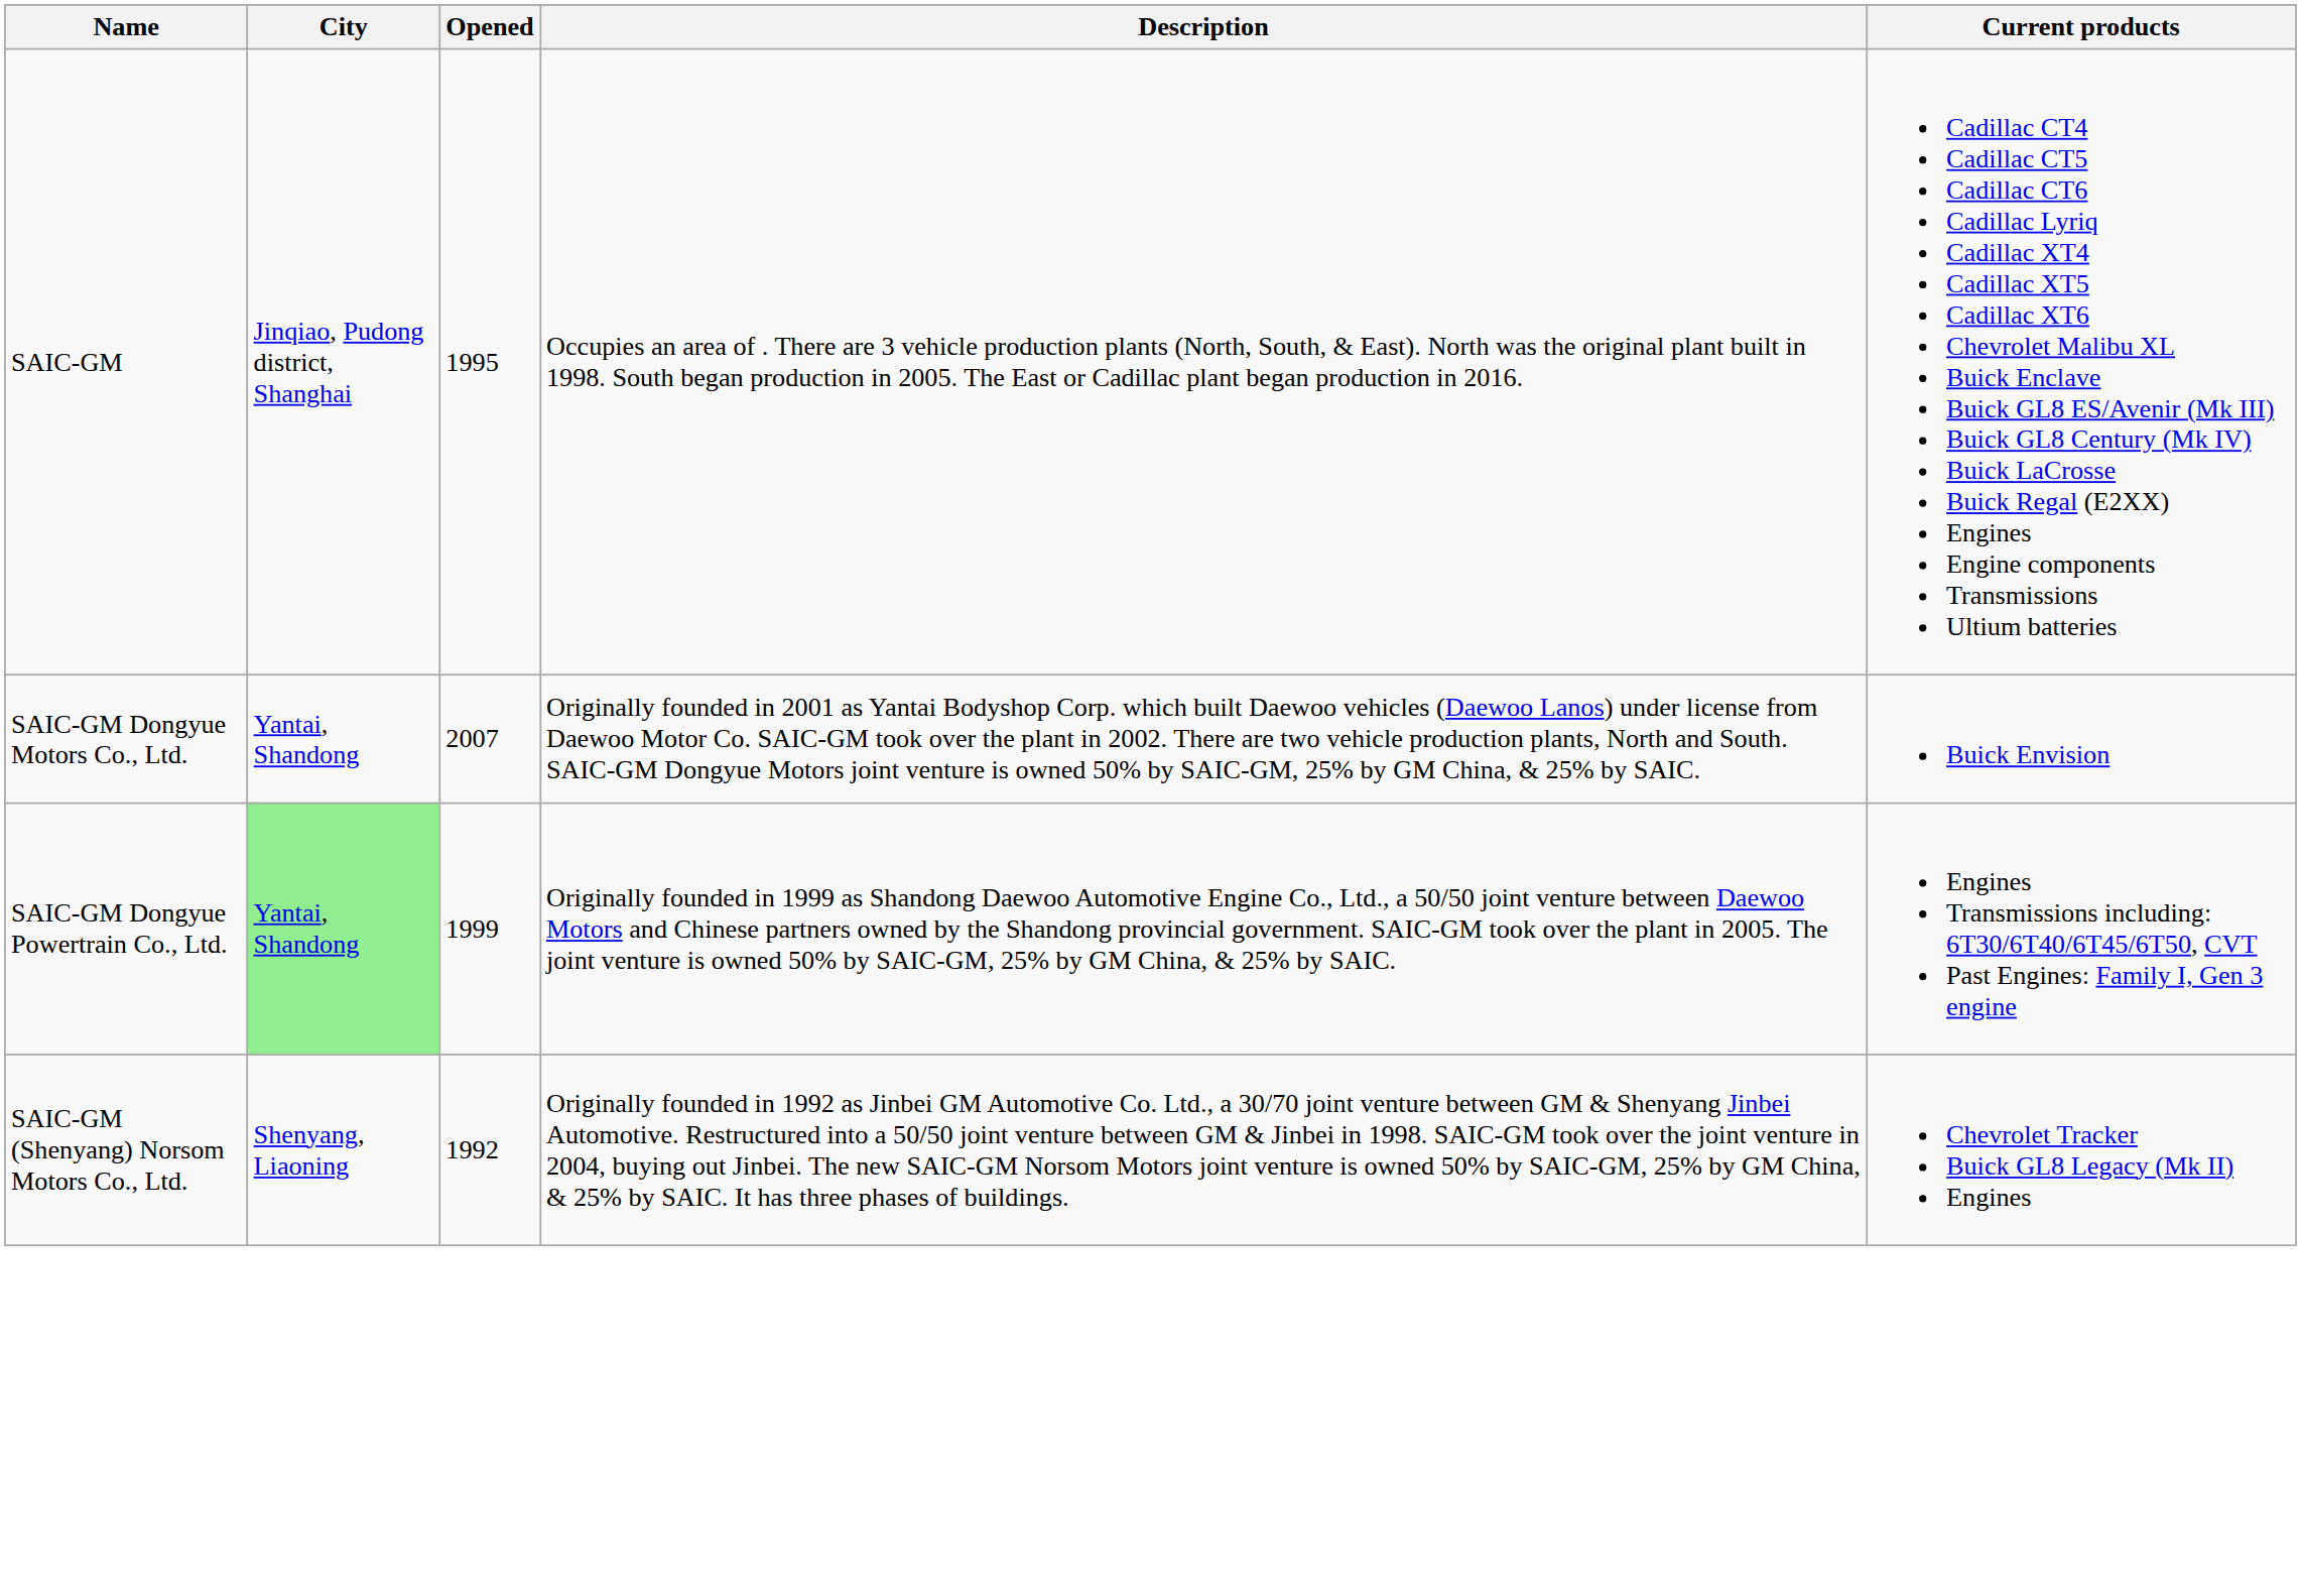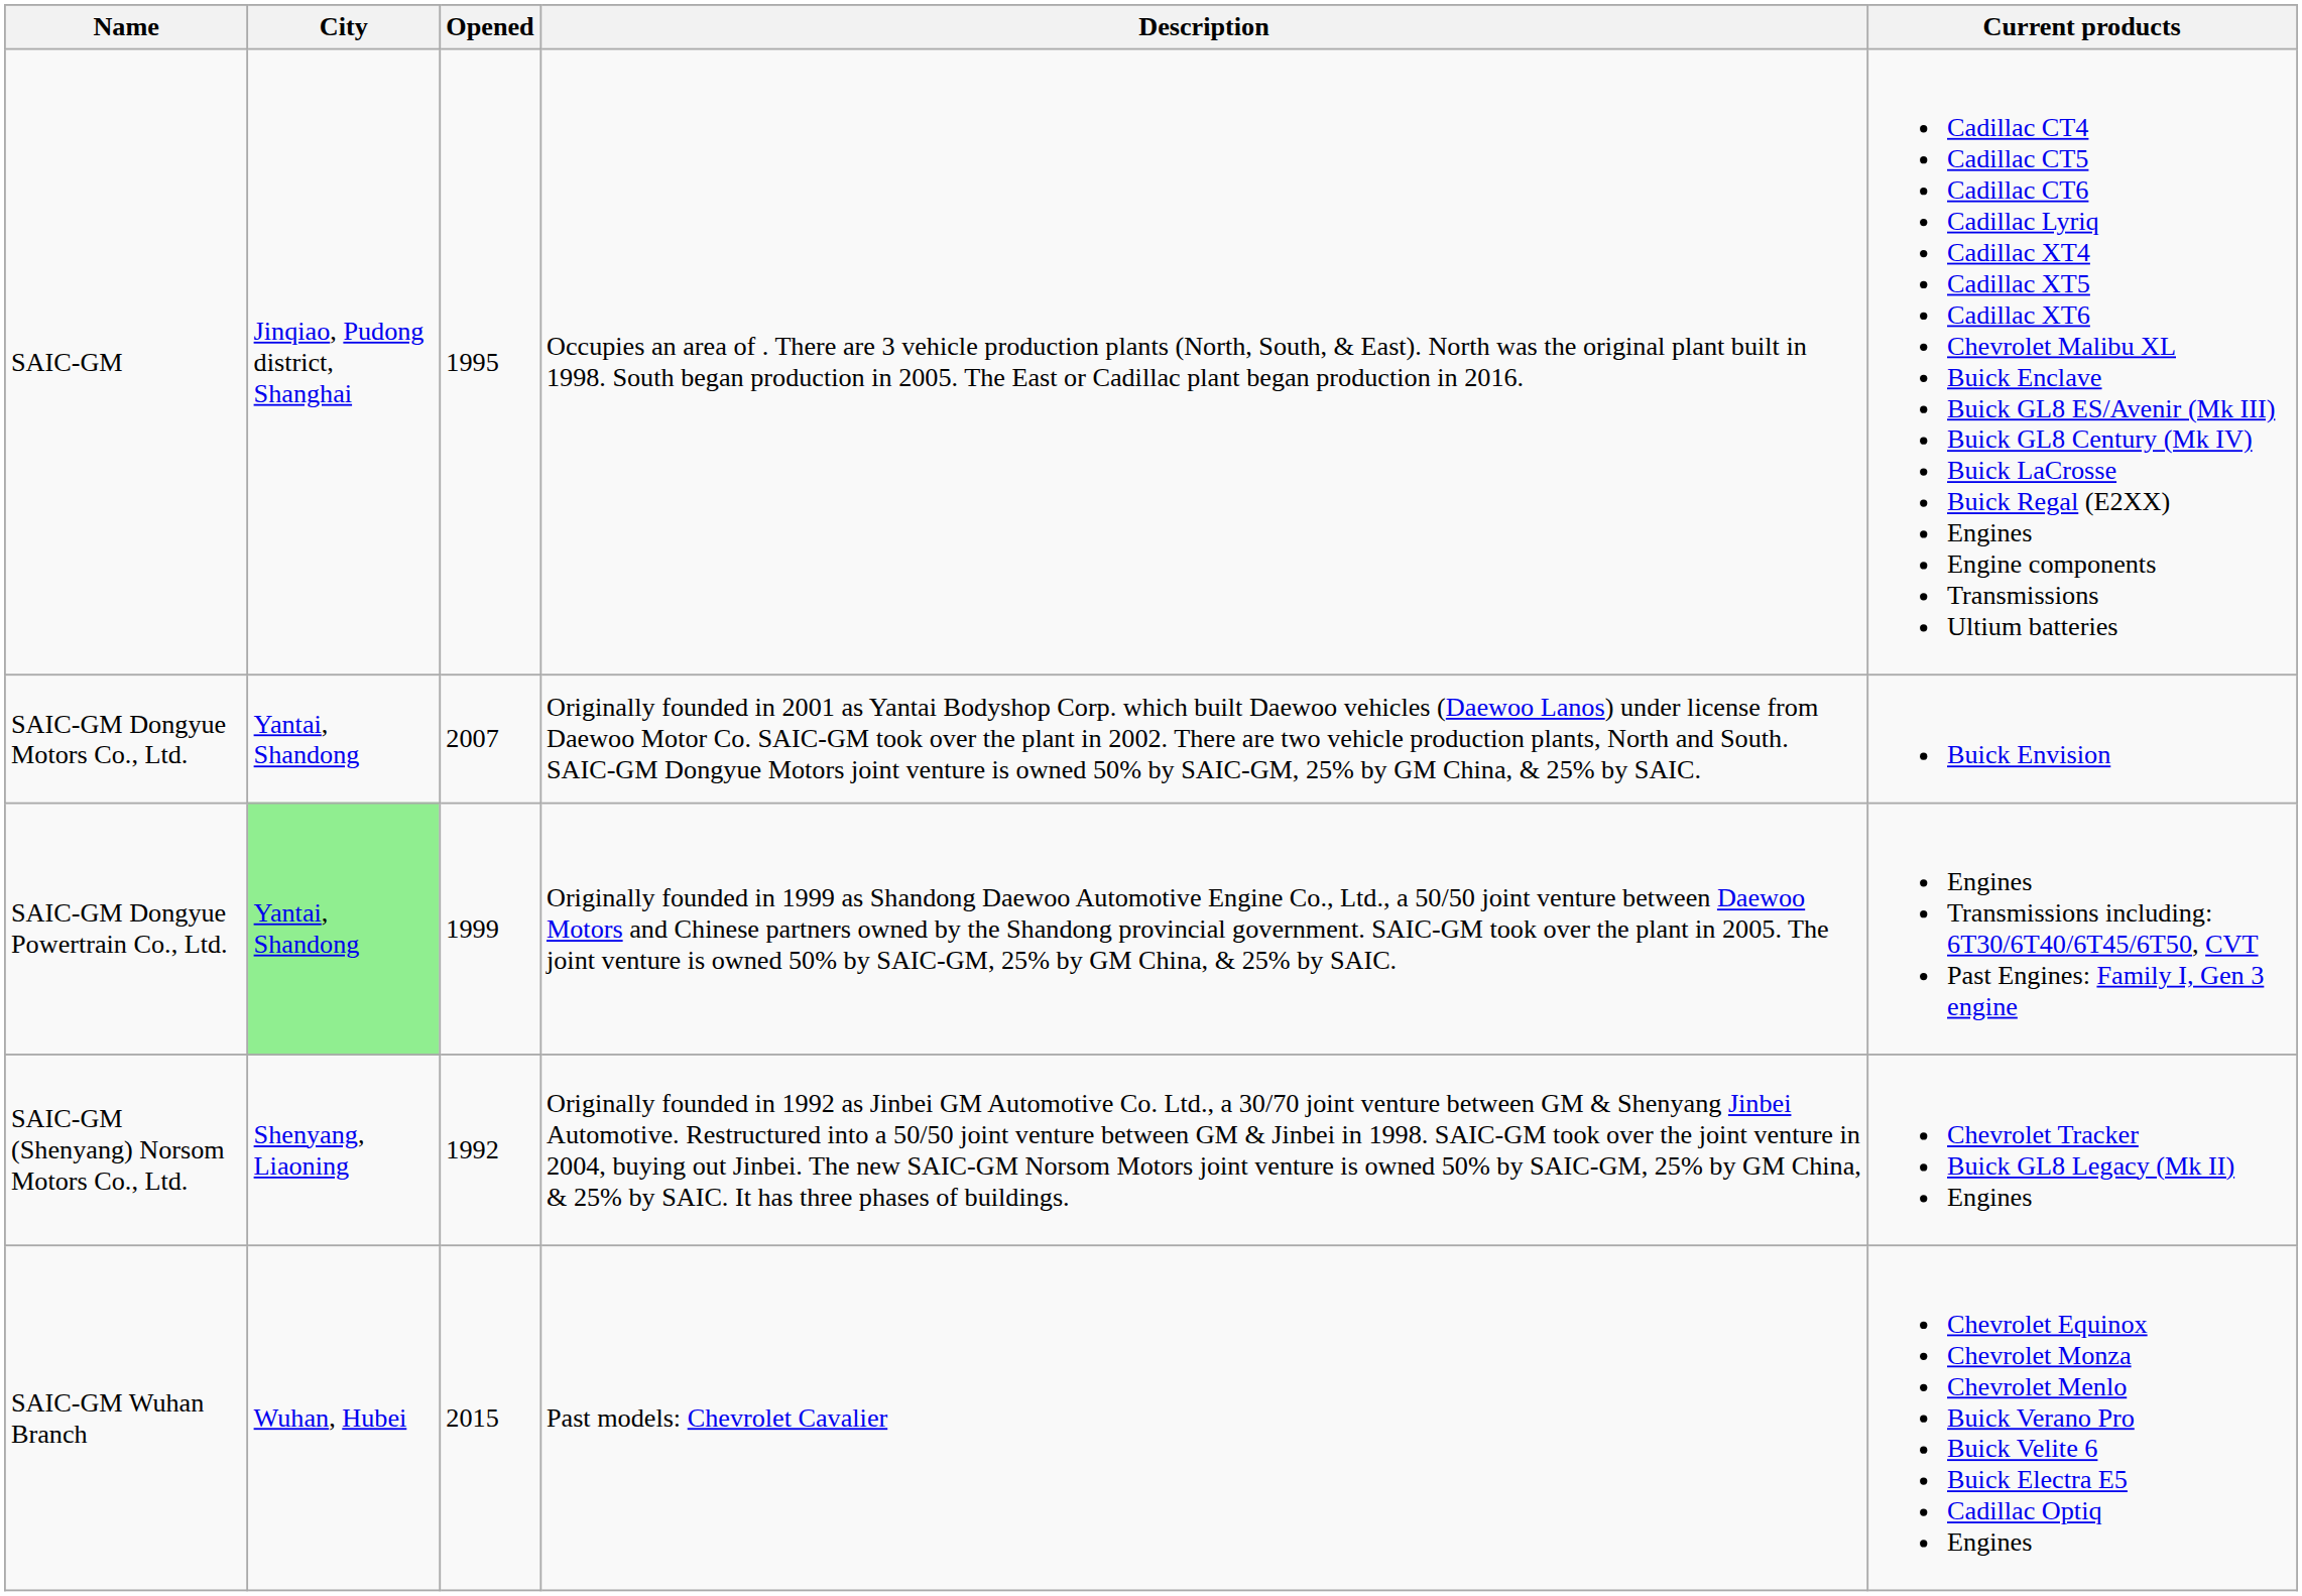 <table class="wikitable sortable" style="font-size:90%">
 <tr>
 <th>Name</th>
 <th>City</th>
 <th>Opened</th>
 <th class="unsortable">Description</th>
 <th class="unsortable">Current products</th>
 </tr>
 <tr>
 <td>SAIC-GM</td>
 <td><a href='#'>Jinqiao</a>, <a href='#'>Pudong</a> district, <a href='#'>Shanghai</a></td>
 <td>1995</td>
 <td>Occupies an area of . There are 3 vehicle production plants (North, South, & East). North was the original plant built in 1998. South began production in 2005. The East or Cadillac plant began production in 2016.</td>
 <td><br><ul><li><a href='#'>Cadillac CT4</a></li><li><a href='#'>Cadillac CT5</a></li><li><a href='#'>Cadillac CT6</a></li><li><a href='#'>Cadillac Lyriq</a></li><li><a href='#'>Cadillac XT4</a></li><li><a href='#'>Cadillac XT5</a></li><li><a href='#'>Cadillac XT6</a></li><li><a href='#'>Chevrolet Malibu XL</a></li><li><a href='#'>Buick Enclave</a></li><li><a href='#'>Buick GL8 ES/Avenir (Mk III)</a></li><li><a href='#'>Buick GL8 Century (Mk IV)</a></li><li><a href='#'>Buick LaCrosse</a></li><li><a href='#'>Buick Regal</a> (E2XX)</li><li>Engines</li><li>Engine components</li><li>Transmissions</li><li>Ultium batteries</li></ul></td>
 </tr>
 <tr>
 <td>SAIC-GM Dongyue Motors Co., Ltd.</td>
 <td><a href='#'>Yantai</a>, <a href='#'>Shandong</a></td>
 <td>2007</td>
 <td>Originally founded in 2001 as Yantai Bodyshop Corp. which built Daewoo vehicles (<a href='#'>Daewoo Lanos</a>) under license from Daewoo Motor Co. SAIC-GM took over the plant in 2002. There are two vehicle production plants, North and South. SAIC-GM Dongyue Motors joint venture is owned 50% by SAIC-GM, 25% by GM China, & 25% by SAIC.</td>
 <td><br><ul><li><a href='#'>Buick Envision</a></li></ul></td>
 </tr>
 <tr>
 <td>SAIC-GM Dongyue Powertrain Co., Ltd.</td>
 <td style="background: lightgreen;"><a href='#'>Yantai</a>, <a href='#'>Shandong</a></td>
 <td>1999</td>
 <td>Originally founded in 1999 as Shandong Daewoo Automotive Engine Co., Ltd., a 50/50 joint venture between <a href='#'>Daewoo Motors</a> and Chinese partners owned by the Shandong provincial government. SAIC-GM took over the plant in 2005. The joint venture is owned 50% by SAIC-GM, 25% by GM China, & 25% by SAIC.</td>
 <td><br><ul><li>Engines</li><li>Transmissions including: <a href='#'>6T30/6T40/6T45/6T50</a>, <a href='#'>CVT</a></li><li>Past Engines: <a href='#'>Family I, Gen 3 engine</a></li></ul></td>
 </tr>
 <tr>
 <td>SAIC-GM (Shenyang) Norsom Motors Co., Ltd.</td>
 <td><a href='#'>Shenyang</a>, <a href='#'>Liaoning</a></td>
 <td>1992</td>
 <td>Originally founded in 1992 as Jinbei GM Automotive Co. Ltd., a 30/70 joint venture between GM & Shenyang <a href='#'>Jinbei</a> Automotive. Restructured into a 50/50 joint venture between GM & Jinbei in 1998. SAIC-GM took over the joint venture in 2004, buying out Jinbei. The new SAIC-GM Norsom Motors joint venture is owned 50% by SAIC-GM, 25% by GM China, & 25% by SAIC. It has three phases of buildings.</td>
 <td><br><ul><li><a href='#'>Chevrolet Tracker</a></li><li><a href='#'>Buick GL8 Legacy (Mk II)</a></li><li>Engines</li></ul></td>
 </tr>
+<tr>
+<td>SAIC-GM Wuhan Branch</td>
+<td><a href='#'>Wuhan</a>, <a href='#'>Hubei</a></td>
+<td>2015</td>
+<td>Past models: <a href='#'>Chevrolet Cavalier</a></td>
+<td><br><ul><li><a href='#'>Chevrolet Equinox</a></li><li><a href='#'>Chevrolet Monza</a></li><li><a href='#'>Chevrolet Menlo</a></li><li><a href='#'>Buick Verano Pro</a></li><li><a href='#'>Buick Velite 6</a></li><li><a href='#'>Buick Electra E5</a></li><li><a href='#'>Cadillac Optiq</a></li><li>Engines</li></ul></td>
+</tr>
 </table>
